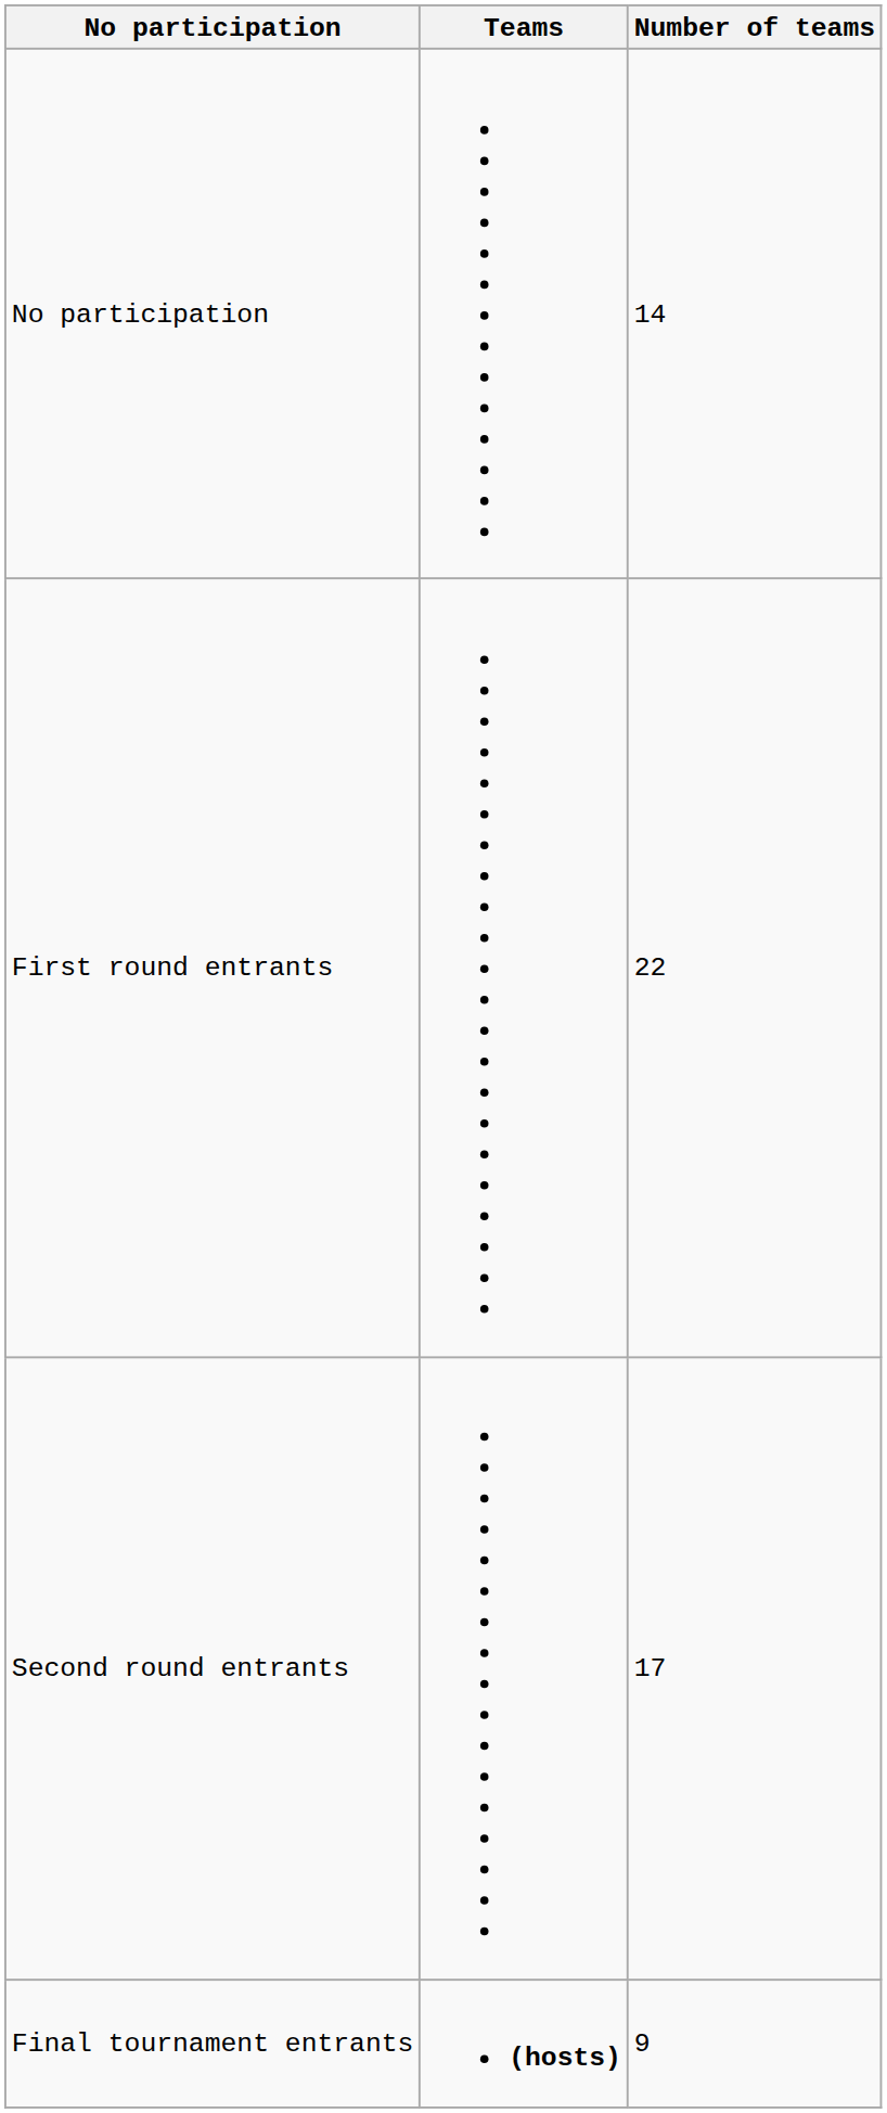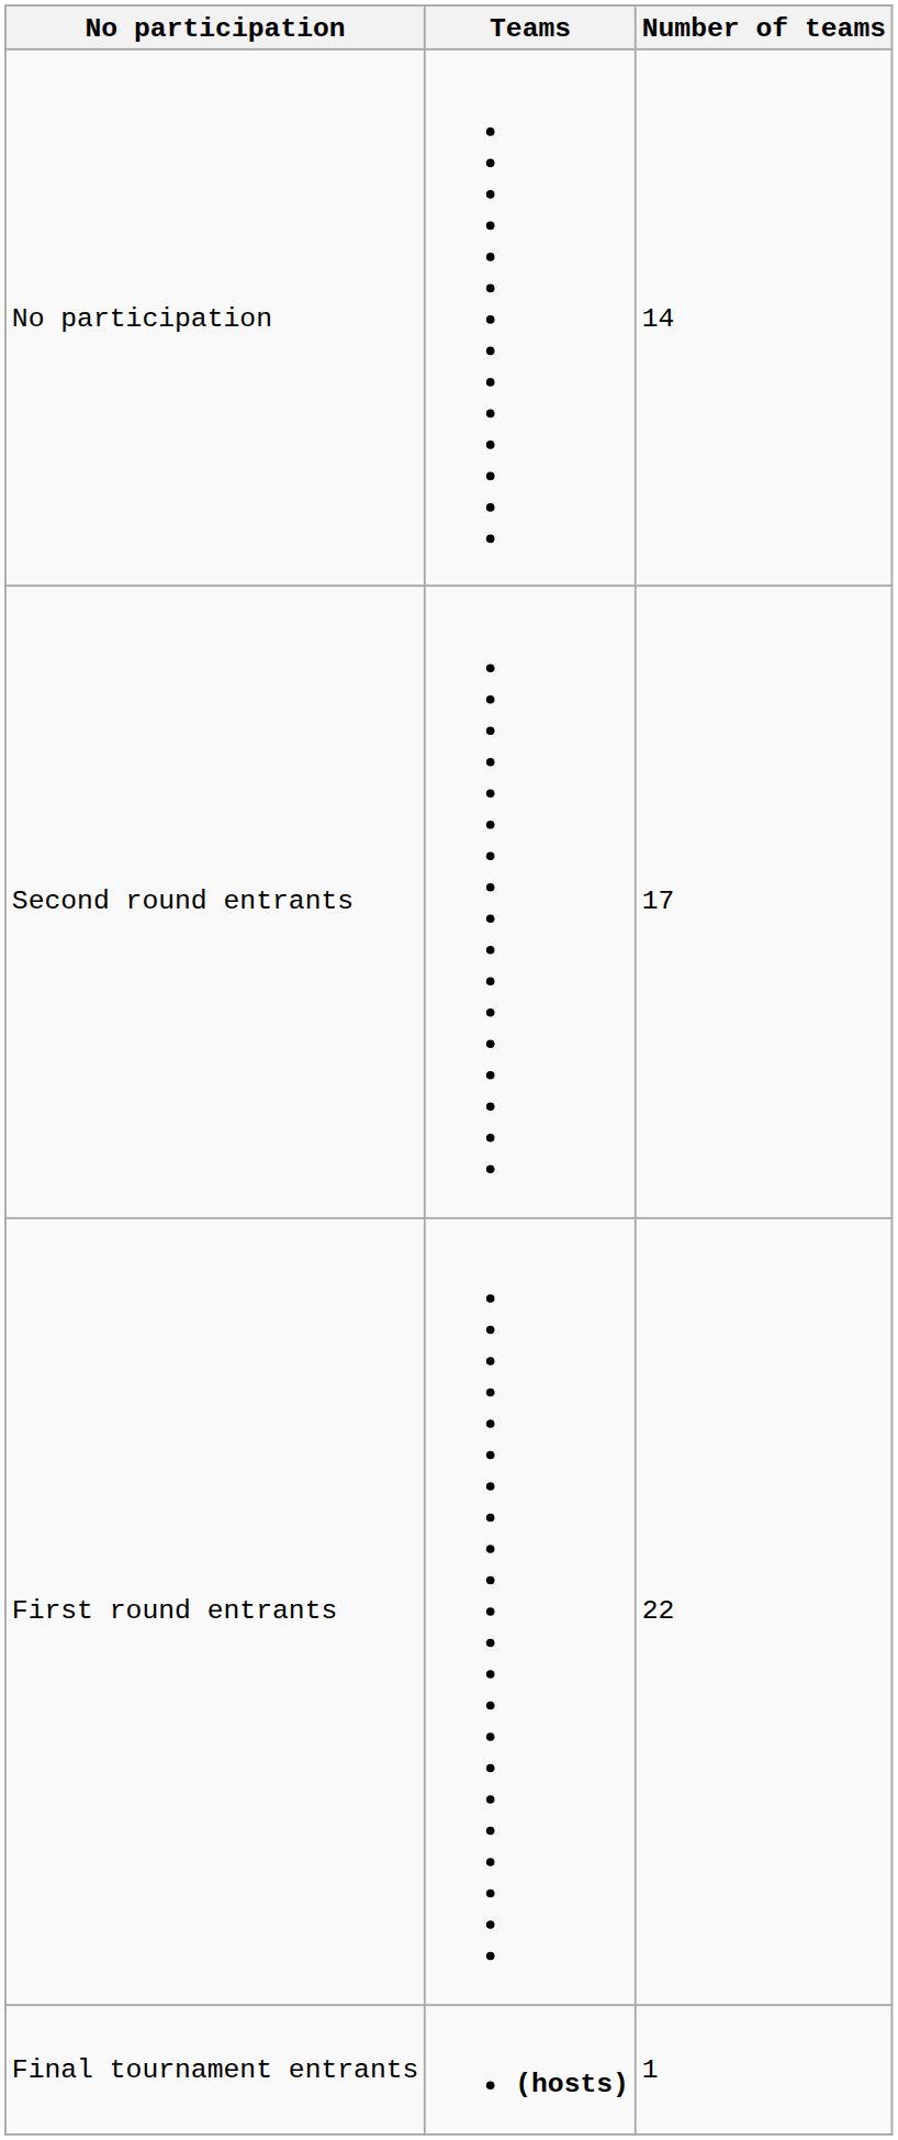 <table class="wikitable">
 <tr>
 <th>No participation</th>
 <th>Teams</th>
 <th>Number of teams</th>
 </tr>
 <tr>
 <td>No participation</td>
 <td><br><ul><li></li><li></li><li></li><li></li><li></li><li></li><li></li><li></li><li></li><li></li><li></li><li></li><li></li><li></li></ul></td>
 <td>14</td>
 </tr>
 <tr>
+<td>Second round entrants</td>
+<td><br><ul><li></li><li></li><li></li><li></li><li></li><li></li><li></li><li></li><li></li><li></li><li></li><li></li><li></li><li></li><li></li><li></li><li></li></ul></td>
+<td>17</td>
+</tr>
+<tr>
 <td>First round entrants</td>
 <td><br><ul><li></li><li></li><li></li><li></li><li></li><li></li><li></li><li></li><li></li><li></li><li></li><li></li><li></li><li></li><li></li><li></li><li></li><li></li><li></li><li></li><li></li><li></li></ul></td>
 <td>22</td>
 </tr>
 <tr>
-<td>Second round entrants</td>
-<td><br><ul><li></li><li></li><li></li><li></li><li></li><li></li><li></li><li></li><li></li><li></li><li></li><li></li><li></li><li></li><li></li><li></li><li></li></ul></td>
-<td>17</td>
-</tr>
-<tr>
 <td>Final tournament entrants</td>
 <td><strong><br><ul><li> (hosts)</li></ul></strong></td>
-<td>9</td>
+<td>1</td>
 </tr>
 </table>
